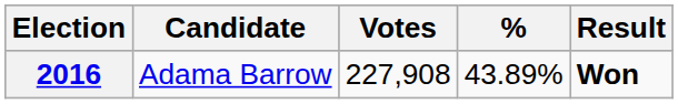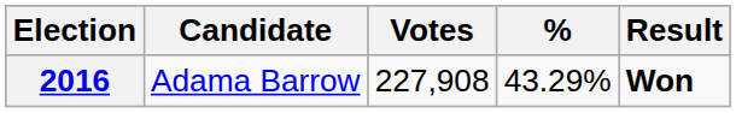 <table class="wikitable">
 <tr>
 <th>Election</th>
 <th>Candidate</th>
 <th>Votes</th>
 <th>%</th>
 <th>Result</th>
 </tr>
 <tr>
 <th><a href='#'>2016</a></th>
 <td><a href='#'>Adama Barrow</a></td>
 <td>227,908</td>
-<td>43.89%</td>
+<td>43.29%</td>
 <td><strong>Won</strong> </td>
 </tr>
 </table>
